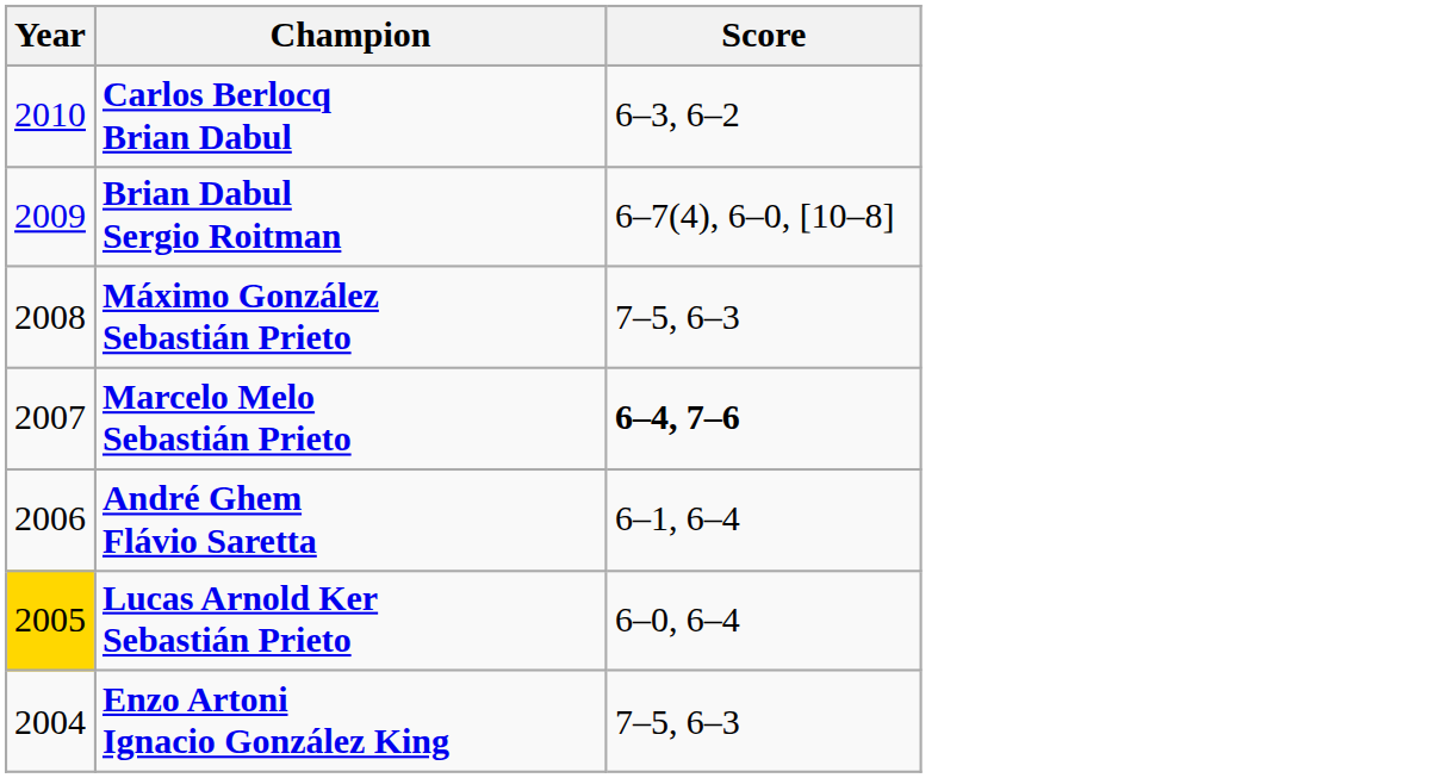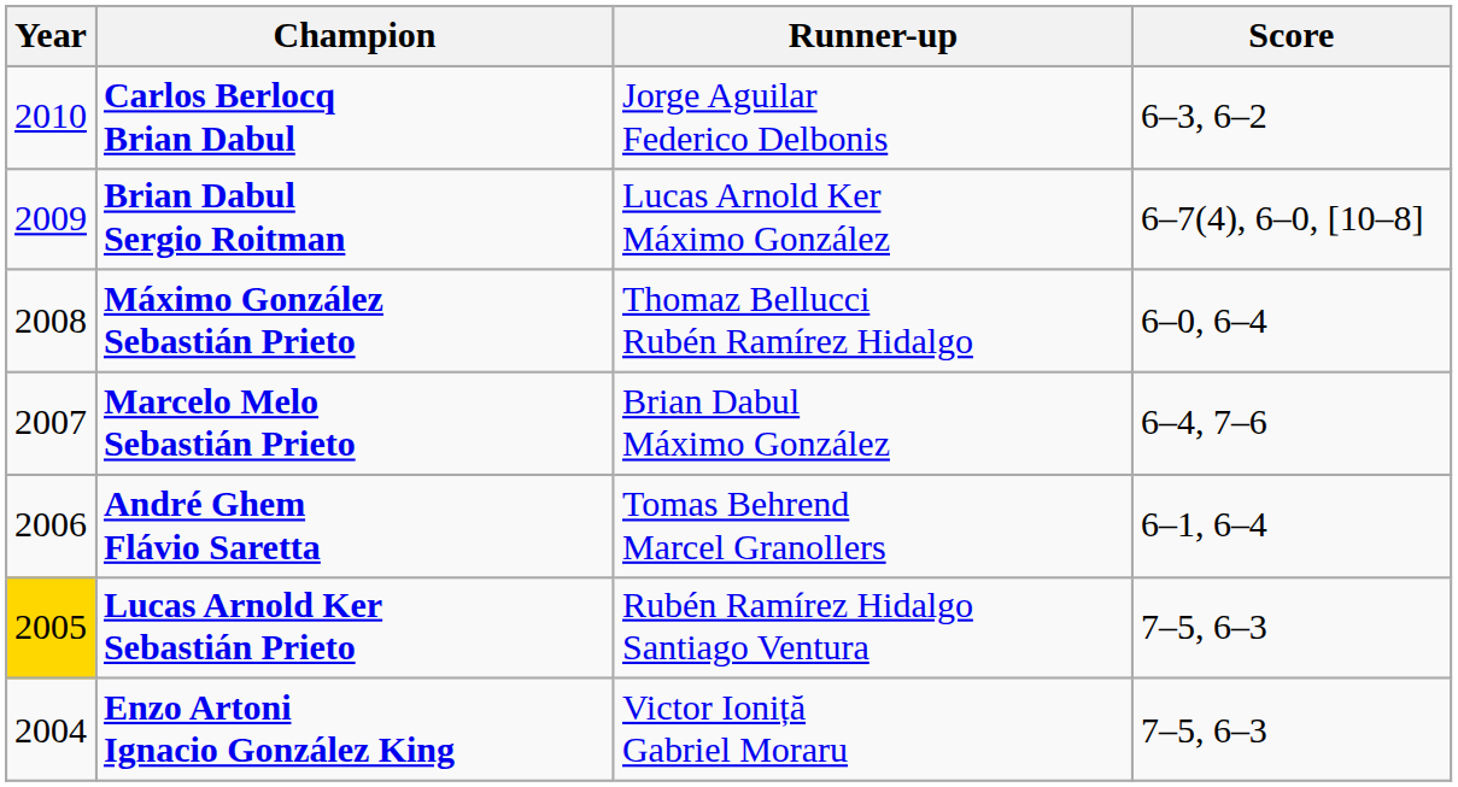 <table class="wikitable" style="font-size:90%">
 <tr>
 <th>Year</th>
 <th width="200">Champion</th>
+<th width="200">Runner-up</th>
 <th width="120">Score</th>
 </tr>
 <tr>
 <td><a href='#'>2010</a></td>
 <td> <strong><a href='#'>Carlos Berlocq</a></strong> <br>  <strong><a href='#'>Brian Dabul</a></strong></td>
+<td> <a href='#'>Jorge Aguilar</a> <br>  <a href='#'>Federico Delbonis</a></td>
 <td>6–3, 6–2</td>
 </tr>
 <tr>
 <td><a href='#'>2009</a></td>
 <td> <strong><a href='#'>Brian Dabul</a></strong> <br>  <strong><a href='#'>Sergio Roitman</a></strong></td>
+<td> <a href='#'>Lucas Arnold Ker</a> <br>  <a href='#'>Máximo González</a></td>
 <td>6–7(4), 6–0, [10–8]</td>
 </tr>
 <tr>
 <td>2008</td>
 <td> <strong><a href='#'>Máximo González</a></strong> <br>  <strong><a href='#'>Sebastián Prieto</a></strong></td>
-<td>7–5, 6–3</td>
+<td> <a href='#'>Thomaz Bellucci</a> <br>  <a href='#'>Rubén Ramírez Hidalgo</a></td>
+<td>6–0, 6–4</td>
 </tr>
 <tr>
 <td>2007</td>
 <td> <strong><a href='#'>Marcelo Melo</a></strong> <br>  <strong><a href='#'>Sebastián Prieto</a></strong></td>
-<td><strong>6–4, 7–6</strong></td>
+<td> <a href='#'>Brian Dabul</a> <br>  <a href='#'>Máximo González</a></td>
+<td>6–4, 7–6</td>
 </tr>
 <tr>
 <td>2006</td>
 <td> <strong><a href='#'>André Ghem</a></strong> <br>  <strong><a href='#'>Flávio Saretta</a></strong></td>
+<td> <a href='#'>Tomas Behrend</a> <br>  <a href='#'>Marcel Granollers</a></td>
 <td>6–1, 6–4</td>
 </tr>
 <tr>
 <td style="background: gold;">2005</td>
 <td> <strong><a href='#'>Lucas Arnold Ker</a></strong> <br>  <strong><a href='#'>Sebastián Prieto</a></strong></td>
-<td>6–0, 6–4</td>
+<td> <a href='#'>Rubén Ramírez Hidalgo</a> <br>  <a href='#'>Santiago Ventura</a></td>
+<td>7–5, 6–3</td>
 </tr>
 <tr>
 <td>2004</td>
 <td> <strong><a href='#'>Enzo Artoni</a></strong> <br>  <strong><a href='#'>Ignacio González King</a></strong></td>
+<td> <a href='#'>Victor Ioniță</a> <br>  <a href='#'>Gabriel Moraru</a></td>
 <td>7–5, 6–3</td>
 </tr>
 </table>
